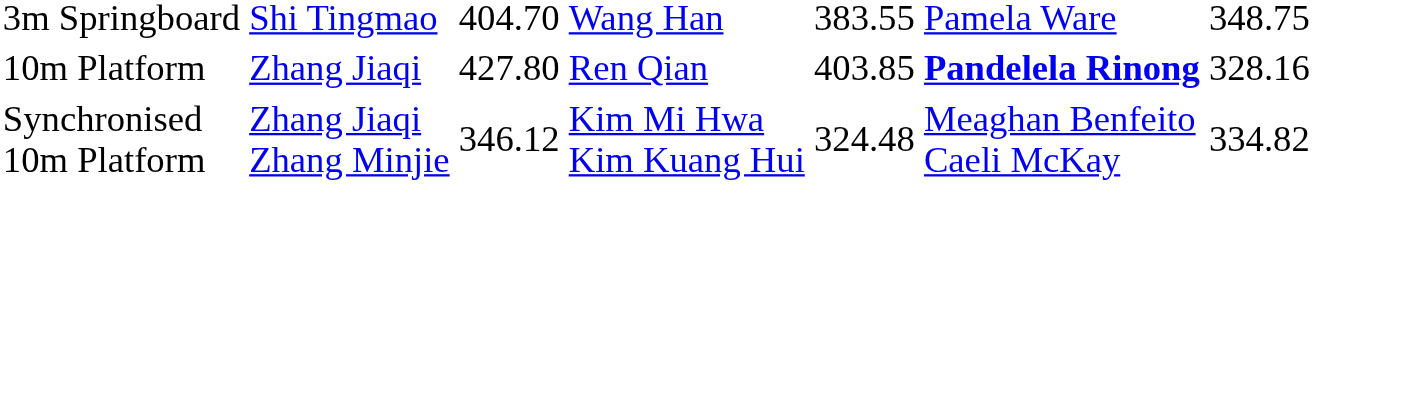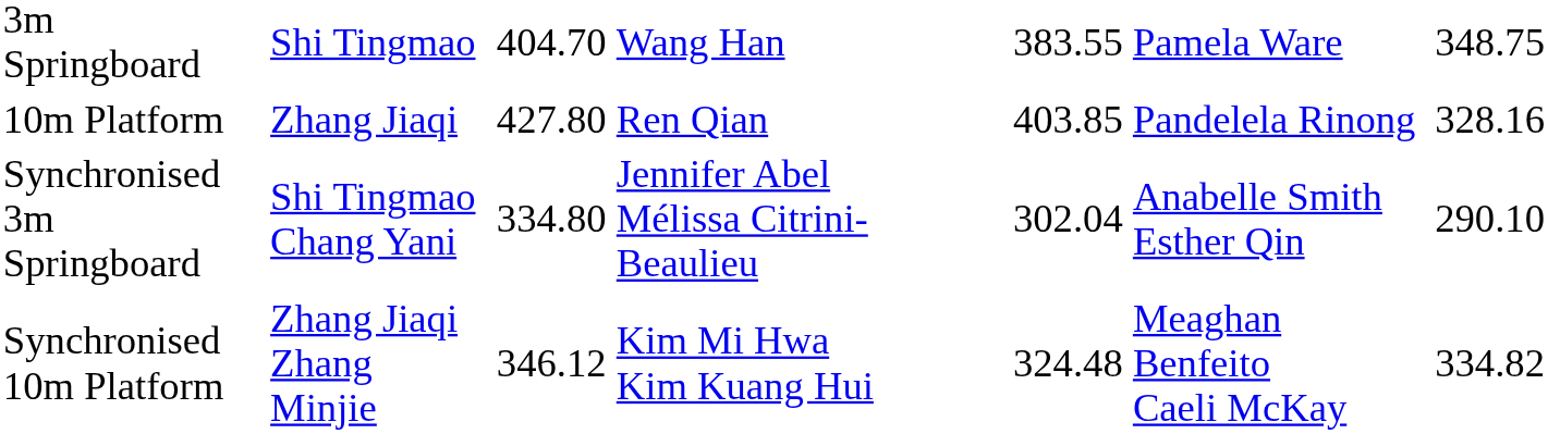 <table>
 <tr>
 <td>3m Springboard</td>
 <td><a href='#'>Shi Tingmao</a><br></td>
 <td>404.70</td>
 <td><a href='#'>Wang Han</a><br></td>
 <td>383.55</td>
 <td><a href='#'>Pamela Ware</a><br></td>
 <td>348.75</td>
 </tr>
 <tr>
 <td>10m Platform</td>
 <td><a href='#'>Zhang Jiaqi</a><br></td>
 <td>427.80</td>
 <td><a href='#'>Ren Qian</a><br></td>
 <td>403.85</td>
-<td><strong><a href='#'>Pandelela Rinong</a><br></strong></td>
+<td><a href='#'>Pandelela Rinong</a><br></td>
 <td>328.16</td>
+</tr>
+<tr>
+<td>Synchronised<br>3m Springboard</td>
+<td><a href='#'>Shi Tingmao</a><br><a href='#'>Chang Yani</a><br></td>
+<td>334.80</td>
+<td><a href='#'>Jennifer Abel</a><br><a href='#'>Mélissa Citrini-Beaulieu</a><br></td>
+<td>302.04</td>
+<td><a href='#'>Anabelle Smith</a><br><a href='#'>Esther Qin</a><br></td>
+<td>290.10</td>
 </tr>
 <tr>
 <td>Synchronised<br>10m Platform</td>
 <td><a href='#'>Zhang Jiaqi</a><br><a href='#'>Zhang Minjie</a><br></td>
 <td>346.12</td>
 <td><a href='#'>Kim Mi Hwa</a><br><a href='#'>Kim Kuang Hui</a><br></td>
 <td>324.48</td>
 <td><a href='#'>Meaghan Benfeito</a><br><a href='#'>Caeli McKay</a><br></td>
 <td>334.82</td>
 </tr>
 </table>
